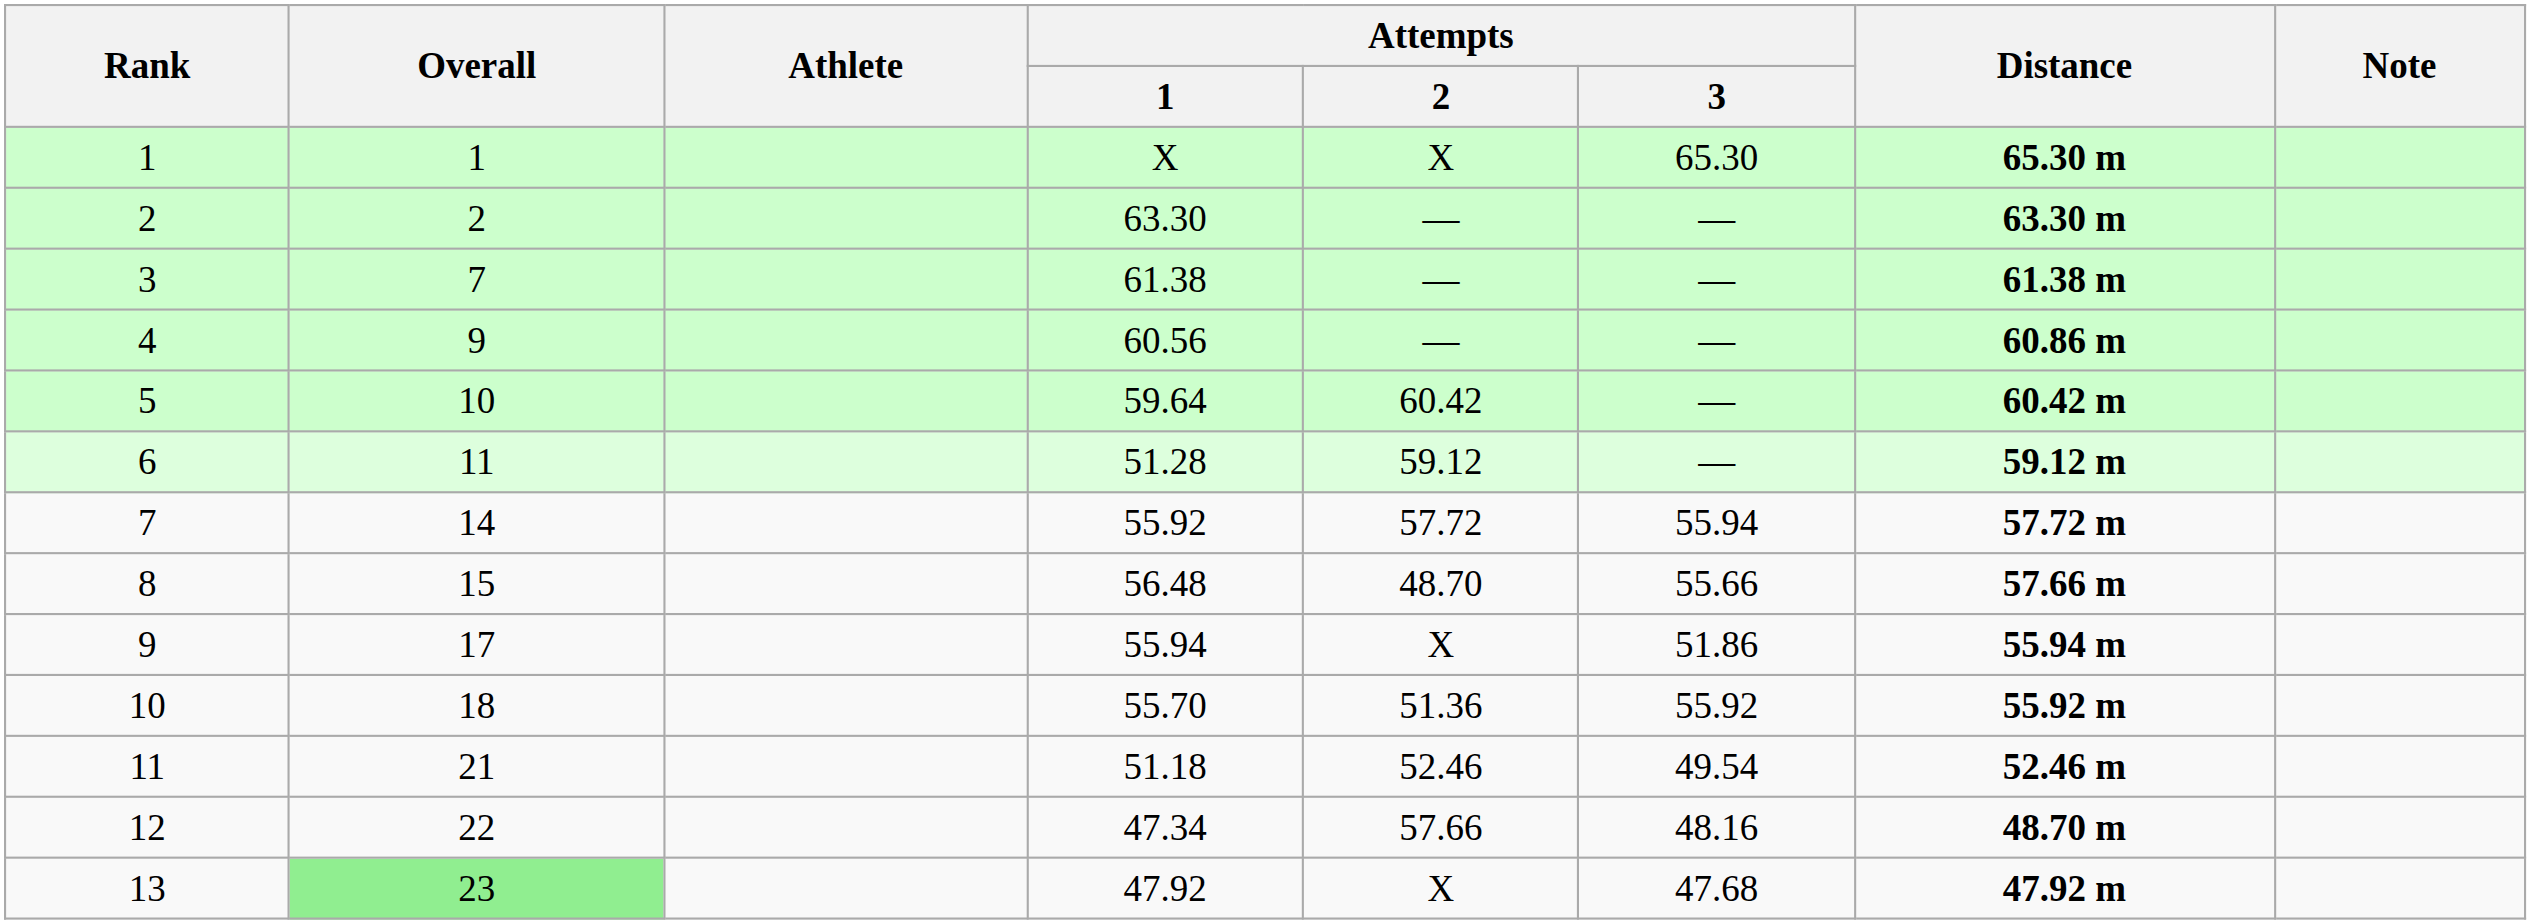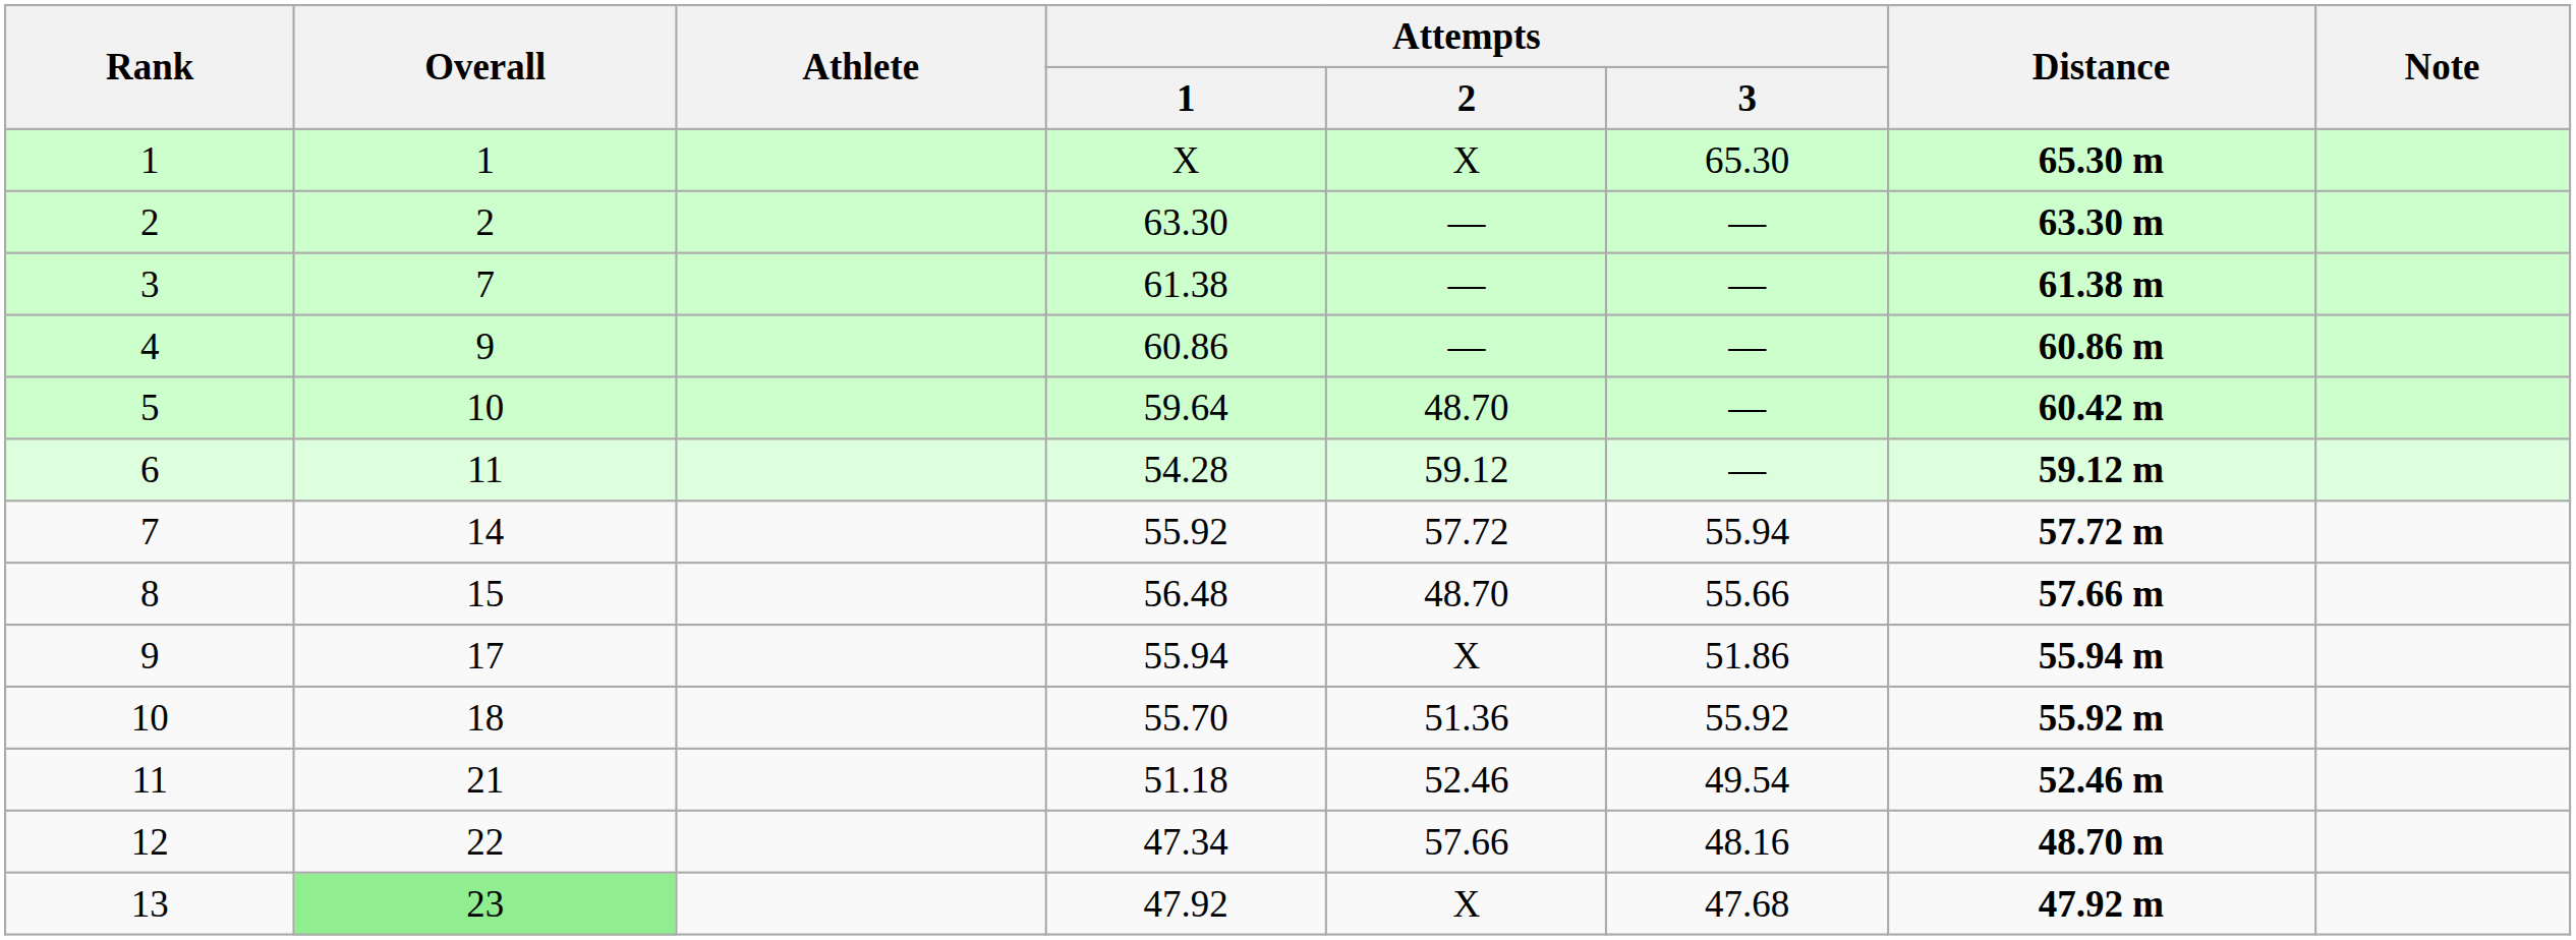 <table class="wikitable" style=" text-align:center; font-size:110%;" width="95%">
 <tr>
 <th rowspan="2">Rank</th>
 <th rowspan="2">Overall</th>
 <th rowspan="2">Athlete</th>
 <th colspan="3">Attempts</th>
 <th rowspan="2">Distance</th>
 <th rowspan="2">Note</th>
 </tr>
 <tr>
 <th>1</th>
 <th>2</th>
 <th>3</th>
 </tr>
 <tr style="background:#ccffcc;">
 <td>1</td>
 <td>1</td>
 <td align=left></td>
 <td>X</td>
 <td>X</td>
 <td>65.30</td>
 <td><strong>65.30 m </strong></td>
 <td></td>
 </tr>
 <tr style="background:#ccffcc;">
 <td>2</td>
 <td>2</td>
 <td align=left></td>
 <td>63.30</td>
 <td>—</td>
 <td>—</td>
 <td><strong>63.30 m </strong></td>
 <td></td>
 </tr>
 <tr style="background:#ccffcc;">
 <td>3</td>
 <td>7</td>
 <td align=left></td>
 <td>61.38</td>
 <td>—</td>
 <td>—</td>
 <td><strong>61.38 m </strong></td>
 <td></td>
 </tr>
 <tr style="background:#ccffcc;">
 <td>4</td>
 <td>9</td>
 <td align=left></td>
-<td>60.56</td>
+<td>60.86</td>
 <td>—</td>
 <td>—</td>
 <td><strong>60.86 m </strong></td>
 <td></td>
 </tr>
 <tr style="background:#ccffcc;">
 <td>5</td>
 <td>10</td>
 <td align=left></td>
 <td>59.64</td>
-<td>60.42</td>
+<td>48.70</td>
 <td>—</td>
 <td><strong>60.42 m </strong></td>
 <td></td>
 </tr>
 <tr style="background:#ddffdd;">
 <td>6</td>
 <td>11</td>
 <td align=left></td>
-<td>51.28</td>
+<td>54.28</td>
 <td>59.12</td>
 <td>—</td>
 <td><strong>59.12 m </strong></td>
 <td></td>
 </tr>
 <tr>
 <td>7</td>
 <td>14</td>
 <td align=left></td>
 <td>55.92</td>
 <td>57.72</td>
 <td>55.94</td>
 <td><strong>57.72 m </strong></td>
 <td></td>
 </tr>
 <tr>
 <td>8</td>
 <td>15</td>
 <td align=left></td>
 <td>56.48</td>
 <td>48.70</td>
 <td>55.66</td>
 <td><strong>57.66 m </strong></td>
 <td></td>
 </tr>
 <tr>
 <td>9</td>
 <td>17</td>
 <td align=left></td>
 <td>55.94</td>
 <td>X</td>
 <td>51.86</td>
 <td><strong>55.94 m </strong></td>
 <td></td>
 </tr>
 <tr>
 <td>10</td>
 <td>18</td>
 <td align=left></td>
 <td>55.70</td>
 <td>51.36</td>
 <td>55.92</td>
 <td><strong>55.92 m </strong></td>
 <td></td>
 </tr>
 <tr>
 <td>11</td>
 <td>21</td>
 <td align=left></td>
 <td>51.18</td>
 <td>52.46</td>
 <td>49.54</td>
 <td><strong>52.46 m </strong></td>
 <td></td>
 </tr>
 <tr>
 <td>12</td>
 <td>22</td>
 <td align=left></td>
 <td>47.34</td>
 <td>57.66</td>
 <td>48.16</td>
 <td><strong>48.70 m </strong></td>
 <td></td>
 </tr>
 <tr>
 <td>13</td>
 <td style="background: lightgreen;">23</td>
 <td align=left></td>
 <td>47.92</td>
 <td>X</td>
 <td>47.68</td>
 <td><strong>47.92 m </strong></td>
 <td></td>
 </tr>
 </table>
